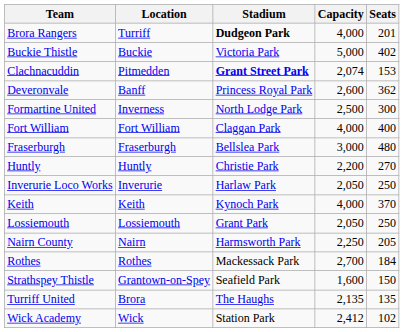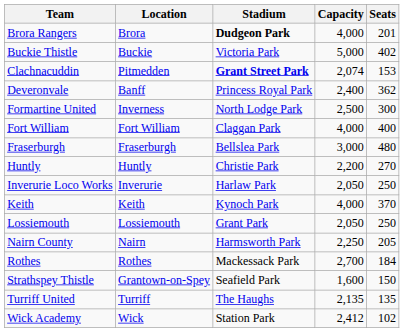 <table class="wikitable sortable">
 <tr>
 <th>Team</th>
 <th>Location</th>
 <th>Stadium</th>
 <th data-sort-type="number">Capacity</th>
 <th data-sort-type="number">Seats</th>
 </tr>
 <tr>
 <td><a href='#'>Brora Rangers</a></td>
-<td><a href='#'>Turriff</a></td>
+<td><a href='#'>Brora</a></td>
 <td><strong>Dudgeon Park</strong></td>
 <td align=right>4,000</td>
 <td align=right>201</td>
 </tr>
 <tr>
 <td><a href='#'>Buckie Thistle</a></td>
 <td><a href='#'>Buckie</a></td>
 <td><a href='#'>Victoria Park</a></td>
 <td align=right>5,000</td>
 <td align=right>402</td>
 </tr>
 <tr>
 <td><a href='#'>Clachnacuddin</a></td>
 <td><a href='#'>Pitmedden</a></td>
 <td><strong><a href='#'>Grant Street Park</a></strong></td>
 <td align=right>2,074</td>
 <td align=right>153</td>
 </tr>
 <tr>
 <td><a href='#'>Deveronvale</a></td>
 <td><a href='#'>Banff</a></td>
 <td><a href='#'>Princess Royal Park</a></td>
-<td align=right>2,600</td>
+<td align=right>2,400</td>
 <td align=right>362</td>
 </tr>
 <tr>
 <td><a href='#'>Formartine United</a></td>
 <td><a href='#'>Inverness</a></td>
 <td><a href='#'>North Lodge Park</a></td>
 <td align=right>2,500</td>
 <td align=right>300</td>
 </tr>
 <tr>
 <td><a href='#'>Fort William</a></td>
 <td><a href='#'>Fort William</a></td>
 <td><a href='#'>Claggan Park</a></td>
 <td align=right>4,000</td>
 <td align=right>400</td>
 </tr>
 <tr>
 <td><a href='#'>Fraserburgh</a></td>
 <td><a href='#'>Fraserburgh</a></td>
 <td><a href='#'>Bellslea Park</a></td>
 <td align=right>3,000</td>
 <td align=right>480</td>
 </tr>
 <tr>
 <td><a href='#'>Huntly</a></td>
 <td><a href='#'>Huntly</a></td>
 <td><a href='#'>Christie Park</a></td>
 <td align=right>2,200</td>
 <td align=right>270</td>
 </tr>
 <tr>
 <td><a href='#'>Inverurie Loco Works</a></td>
 <td><a href='#'>Inverurie</a></td>
 <td><a href='#'>Harlaw Park</a></td>
 <td align=right>2,050</td>
 <td align=right>250</td>
 </tr>
 <tr>
 <td><a href='#'>Keith</a></td>
 <td><a href='#'>Keith</a></td>
 <td><a href='#'>Kynoch Park</a></td>
 <td align=right>4,000</td>
 <td align=right>370</td>
 </tr>
 <tr>
 <td><a href='#'>Lossiemouth</a></td>
 <td><a href='#'>Lossiemouth</a></td>
 <td><a href='#'>Grant Park</a></td>
 <td align=right>2,050</td>
 <td align=right>250</td>
 </tr>
 <tr>
 <td><a href='#'>Nairn County</a></td>
 <td><a href='#'>Nairn</a></td>
 <td><a href='#'>Harmsworth Park</a></td>
 <td align=right>2,250</td>
 <td align=right>205</td>
 </tr>
 <tr>
 <td><a href='#'>Rothes</a></td>
 <td><a href='#'>Rothes</a></td>
 <td>Mackessack Park</td>
 <td align=right>2,700</td>
 <td align=right>184</td>
 </tr>
 <tr>
 <td><a href='#'>Strathspey Thistle</a></td>
 <td><a href='#'>Grantown-on-Spey</a></td>
 <td>Seafield Park</td>
 <td align=right>1,600</td>
 <td align=right>150</td>
 </tr>
 <tr>
 <td><a href='#'>Turriff United</a></td>
-<td><a href='#'>Brora</a></td>
+<td><a href='#'>Turriff</a></td>
 <td><a href='#'>The Haughs</a></td>
 <td align=right>2,135</td>
 <td align=right>135</td>
 </tr>
 <tr>
 <td><a href='#'>Wick Academy</a></td>
 <td><a href='#'>Wick</a></td>
 <td>Station Park</td>
 <td align=right>2,412</td>
 <td align=right>102</td>
 </tr>
 </table>
